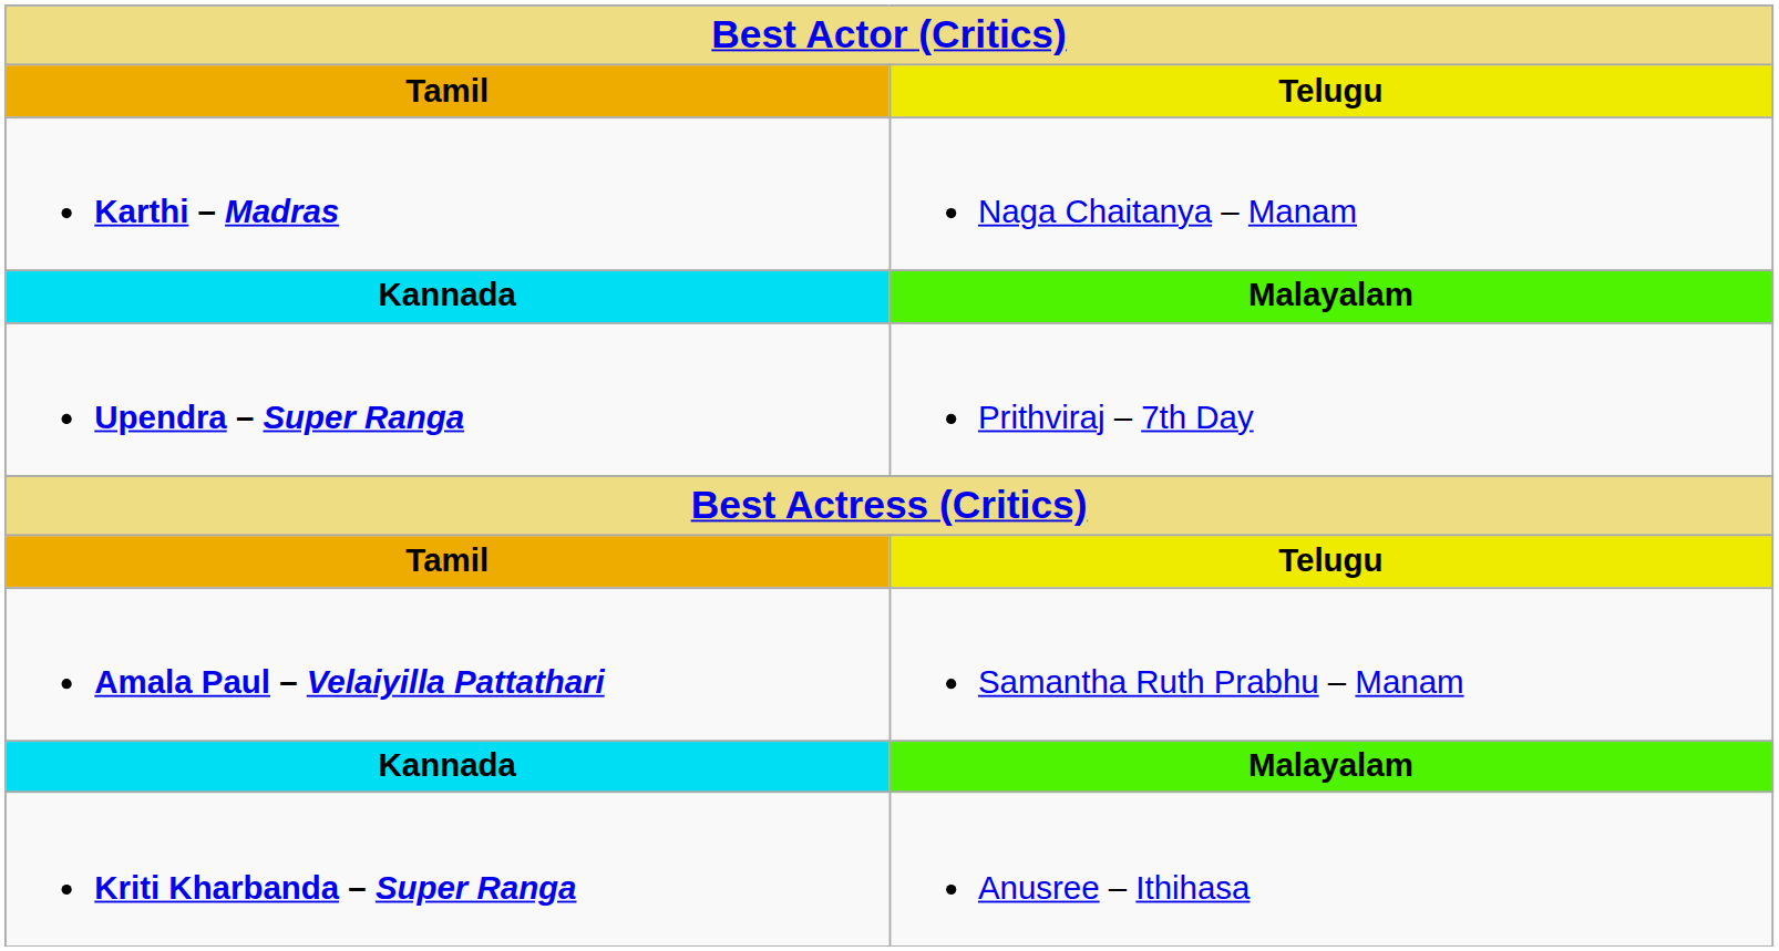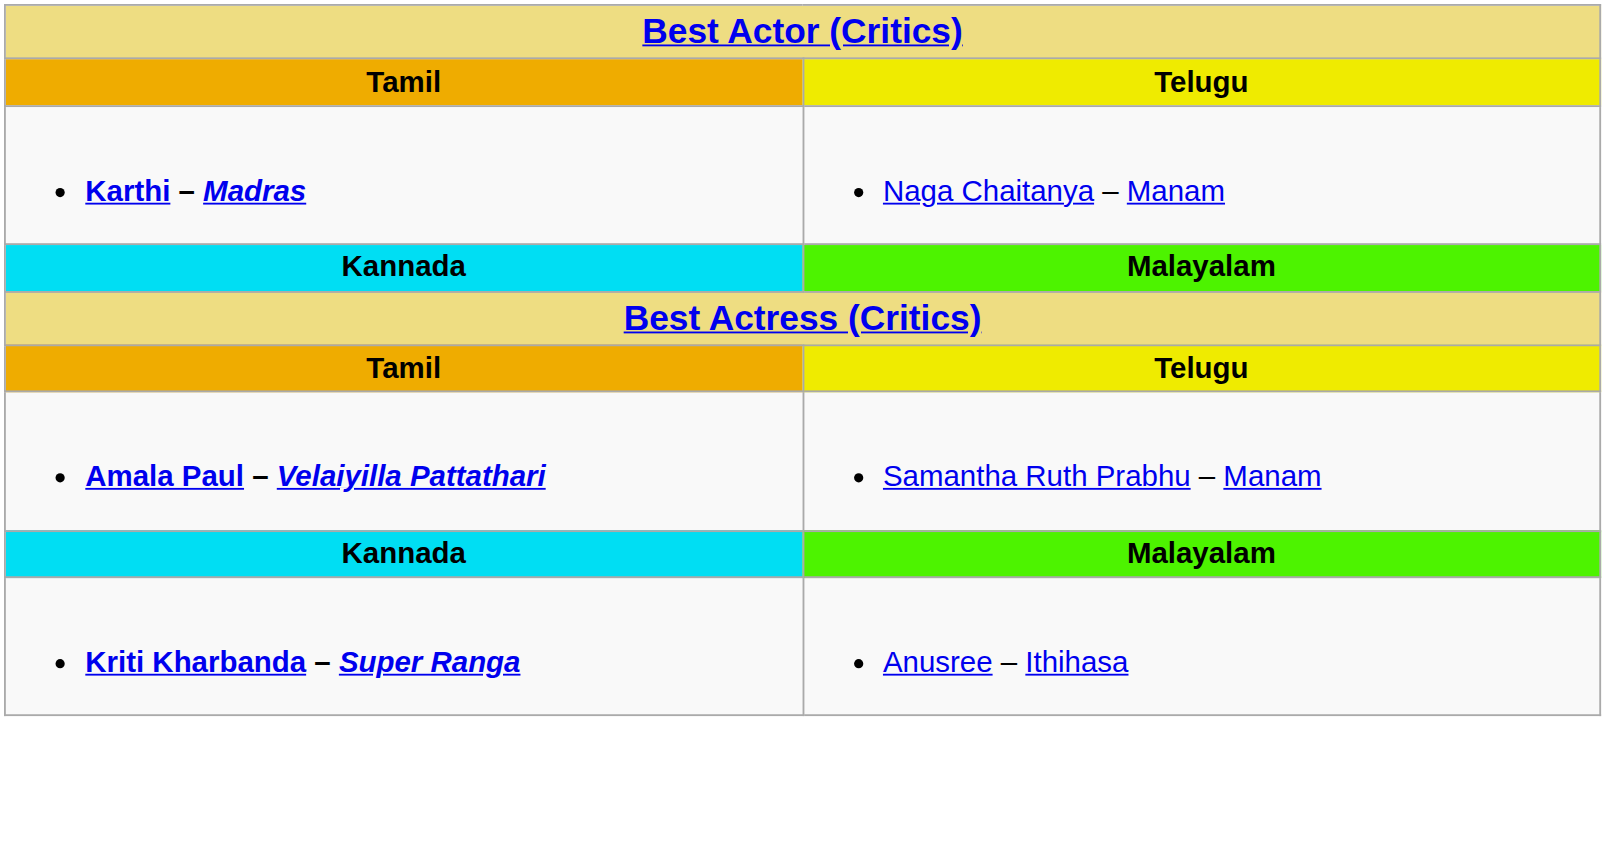 <table class="wikitable" |>
 <tr>
 <th colspan="2" ! style="background:#eedd82; width:3000px; text-align:center;"><big><a href='#'>Best Actor (Critics)</a></big></th>
 </tr>
 <tr>
 <th ! style="background:#efac00; width:50%; text-align:center;">Tamil</th>
 <th ! style="background:#efeb00; width:50%; text-align:center;">Telugu</th>
 </tr>
 <tr>
 <td valign="top"><br><ul><li><strong><a href='#'>Karthi</a> – <em><a href='#'>Madras</a><strong><em></li></ul></td>
 <td valign="top"><br><ul><li></strong><a href='#'>Naga Chaitanya</a> – </em><a href='#'>Manam</a></em></strong></li></ul></td>
 </tr>
 <tr>
 <th ! style="background:#00def3; text-align:center;">Kannada</th>
 <th ! style="background:#4df300; text-align:center;">Malayalam</th>
-</tr>
-<tr>
-<td><br><ul><li><strong><a href='#'>Upendra</a> – <em><a href='#'>Super Ranga</a><strong><em></li></ul></td>
-<td><br><ul><li></strong><a href='#'>Prithviraj</a> – </em><a href='#'>7th Day</a></em></strong></li></ul></td>
 </tr>
 <tr>
 <th colspan="2" ! style="background:#eedd82; text-align:center;"><big><a href='#'>Best Actress (Critics)</a></big></th>
 </tr>
 <tr>
 <th ! style="background:#efac00; text-align:center;">Tamil</th>
 <th ! style="background:#efeb00; text-align:center;">Telugu</th>
 </tr>
 <tr>
 <td valign="top"><br><ul><li><strong><a href='#'>Amala Paul</a> – <em><a href='#'>Velaiyilla Pattathari</a><strong><em></li></ul></td>
 <td valign="top"><br><ul><li></strong><a href='#'>Samantha Ruth Prabhu</a> – </em><a href='#'>Manam</a></em></strong></li></ul></td>
 </tr>
 <tr>
 <th ! style="background:#00def3; text-align:center;">Kannada</th>
 <th ! style="background:#4df300; text-align:center;">Malayalam</th>
 </tr>
 <tr>
 <td><br><ul><li><strong><a href='#'>Kriti Kharbanda</a> – <em><a href='#'>Super Ranga</a><strong><em></li></ul></td>
 <td><br><ul><li></strong><a href='#'>Anusree</a> – </em><a href='#'>Ithihasa</a></em></strong></li></ul></td>
 </tr>
 </table>
